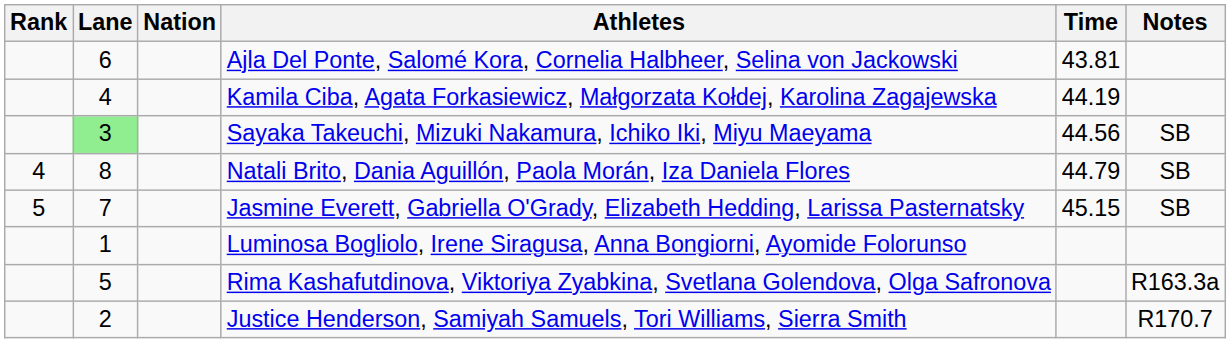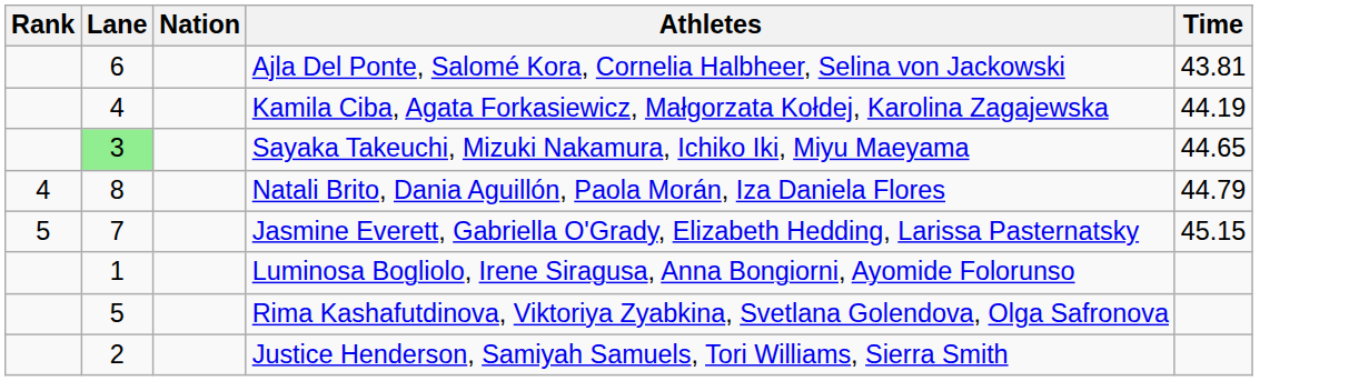 <table class="wikitable sortable" style="text-align:center">
 <tr>
 <th>Rank</th>
 <th>Lane</th>
 <th>Nation</th>
 <th>Athletes</th>
 <th>Time</th>
-<th>Notes</th>
 </tr>
 <tr>
 <td></td>
 <td>6</td>
 <td align=left></td>
 <td align=left><a href='#'>Ajla Del Ponte</a>, <a href='#'>Salomé Kora</a>, <a href='#'>Cornelia Halbheer</a>, <a href='#'>Selina von Jackowski</a></td>
 <td>43.81</td>
-<td></td>
 </tr>
 <tr>
 <td></td>
 <td>4</td>
 <td align=left></td>
 <td align=left><a href='#'>Kamila Ciba</a>, <a href='#'>Agata Forkasiewicz</a>, <a href='#'>Małgorzata Kołdej</a>, <a href='#'>Karolina Zagajewska</a></td>
 <td>44.19</td>
-<td></td>
 </tr>
 <tr>
 <td></td>
 <td style="background: lightgreen;">3</td>
 <td align=left></td>
 <td align=left><a href='#'>Sayaka Takeuchi</a>, <a href='#'>Mizuki Nakamura</a>, <a href='#'>Ichiko Iki</a>, <a href='#'>Miyu Maeyama</a></td>
-<td>44.56</td>
-<td>SB</td>
+<td>44.65</td>
 </tr>
 <tr>
 <td>4</td>
 <td>8</td>
 <td align=left></td>
 <td align=left><a href='#'>Natali Brito</a>, <a href='#'>Dania Aguillón</a>, <a href='#'>Paola Morán</a>, <a href='#'>Iza Daniela Flores</a></td>
 <td>44.79</td>
-<td>SB</td>
 </tr>
 <tr>
 <td>5</td>
 <td>7</td>
 <td align=left></td>
 <td align=left><a href='#'>Jasmine Everett</a>, <a href='#'>Gabriella O'Grady</a>, <a href='#'>Elizabeth Hedding</a>, <a href='#'>Larissa Pasternatsky</a></td>
 <td>45.15</td>
-<td>SB</td>
 </tr>
 <tr>
 <td></td>
 <td>1</td>
 <td align=left></td>
 <td align=left><a href='#'>Luminosa Bogliolo</a>, <a href='#'>Irene Siragusa</a>, <a href='#'>Anna Bongiorni</a>, <a href='#'>Ayomide Folorunso</a></td>
-<td></td>
 <td></td>
 </tr>
 <tr>
 <td></td>
 <td>5</td>
 <td align=left></td>
 <td align=left><a href='#'>Rima Kashafutdinova</a>, <a href='#'>Viktoriya Zyabkina</a>, <a href='#'>Svetlana Golendova</a>, <a href='#'>Olga Safronova</a></td>
 <td></td>
-<td>R163.3a</td>
 </tr>
 <tr>
 <td></td>
 <td>2</td>
 <td align=left></td>
 <td align=left><a href='#'>Justice Henderson</a>, <a href='#'>Samiyah Samuels</a>, <a href='#'>Tori Williams</a>, <a href='#'>Sierra Smith</a></td>
 <td></td>
-<td>R170.7</td>
 </tr>
 </table>
